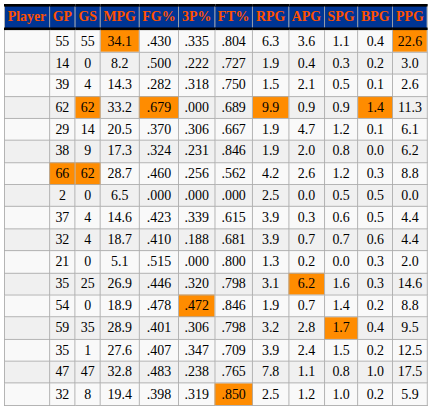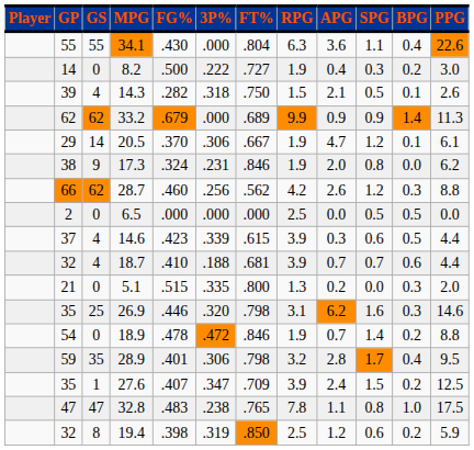 <table class="wikitable sortable" style="text-align:right;">
 <tr>
 <th style="background:#003594; color:#FE5000; border-top:#010101 3px solid; border-bottom:#010101 3px solid;">Player</th>
 <th style="background:#003594; color:#FE5000; border-top:#010101 3px solid; border-bottom:#010101 3px solid;">GP</th>
 <th style="background:#003594; color:#FE5000; border-top:#010101 3px solid; border-bottom:#010101 3px solid;">GS</th>
 <th style="background:#003594; color:#FE5000; border-top:#010101 3px solid; border-bottom:#010101 3px solid;">MPG</th>
 <th style="background:#003594; color:#FE5000; border-top:#010101 3px solid; border-bottom:#010101 3px solid;">FG%</th>
 <th style="background:#003594; color:#FE5000; border-top:#010101 3px solid; border-bottom:#010101 3px solid;">3P%</th>
 <th style="background:#003594; color:#FE5000; border-top:#010101 3px solid; border-bottom:#010101 3px solid;">FT%</th>
 <th style="background:#003594; color:#FE5000; border-top:#010101 3px solid; border-bottom:#010101 3px solid;">RPG</th>
 <th style="background:#003594; color:#FE5000; border-top:#010101 3px solid; border-bottom:#010101 3px solid;">APG</th>
 <th style="background:#003594; color:#FE5000; border-top:#010101 3px solid; border-bottom:#010101 3px solid;">SPG</th>
 <th style="background:#003594; color:#FE5000; border-top:#010101 3px solid; border-bottom:#010101 3px solid;">BPG</th>
 <th style="background:#003594; color:#FE5000; border-top:#010101 3px solid; border-bottom:#010101 3px solid;">PPG</th>
 </tr>
 <tr style="text-align:center;" bgcolor="">
 <td></td>
 <td>55</td>
 <td>55</td>
 <td style="background:#ff8c00;">34.1</td>
 <td>.430</td>
-<td>.335</td>
+<td>.000</td>
 <td>.804</td>
 <td>6.3</td>
 <td>3.6</td>
 <td>1.1</td>
 <td>0.4</td>
 <td style="background:#ff8c00;">22.6</td>
 </tr>
 <tr style="text-align:center; background:#f0f0f0;">
 <td></td>
 <td>14</td>
 <td>0</td>
 <td>8.2</td>
 <td>.500</td>
 <td>.222</td>
 <td>.727</td>
 <td>1.9</td>
 <td>0.4</td>
 <td>0.3</td>
 <td>0.2</td>
 <td>3.0</td>
 </tr>
 <tr style="text-align:center;" bgcolor="">
 <td></td>
 <td>39</td>
 <td>4</td>
 <td>14.3</td>
 <td>.282</td>
 <td>.318</td>
 <td>.750</td>
 <td>1.5</td>
 <td>2.1</td>
 <td>0.5</td>
 <td>0.1</td>
 <td>2.6</td>
 </tr>
 <tr style="text-align:center; background:#f0f0f0;">
 <td></td>
 <td>62</td>
 <td style="background:#ff8c00;">62</td>
 <td>33.2</td>
 <td style="background:#ff8c00;">.679</td>
 <td>.000</td>
 <td>.689</td>
 <td style="background:#ff8c00;">9.9</td>
 <td>0.9</td>
 <td>0.9</td>
 <td style="background:#ff8c00;">1.4</td>
 <td>11.3</td>
 </tr>
 <tr style="text-align:center;" bgcolor="">
 <td></td>
 <td>29</td>
 <td>14</td>
 <td>20.5</td>
 <td>.370</td>
 <td>.306</td>
 <td>.667</td>
 <td>1.9</td>
 <td>4.7</td>
 <td>1.2</td>
 <td>0.1</td>
 <td>6.1</td>
 </tr>
 <tr style="text-align:center; background:#f0f0f0;">
 <td></td>
 <td>38</td>
 <td>9</td>
 <td>17.3</td>
 <td>.324</td>
 <td>.231</td>
 <td>.846</td>
 <td>1.9</td>
 <td>2.0</td>
 <td>0.8</td>
 <td>0.0</td>
 <td>6.2</td>
 </tr>
 <tr style="text-align:center;" bgcolor="">
 <td></td>
 <td style="background:#ff8c00;">66</td>
 <td style="background:#ff8c00;">62</td>
 <td>28.7</td>
 <td>.460</td>
 <td>.256</td>
 <td>.562</td>
 <td>4.2</td>
 <td>2.6</td>
 <td>1.2</td>
 <td>0.3</td>
 <td>8.8</td>
 </tr>
 <tr style="text-align:center; background:#f0f0f0;">
 <td></td>
 <td>2</td>
 <td>0</td>
 <td>6.5</td>
 <td>.000</td>
 <td>.000</td>
 <td>.000</td>
 <td>2.5</td>
 <td>0.0</td>
 <td>0.5</td>
 <td>0.5</td>
 <td>0.0</td>
 </tr>
 <tr style="text-align:center;" bgcolor="">
 <td></td>
 <td>37</td>
 <td>4</td>
 <td>14.6</td>
 <td>.423</td>
 <td>.339</td>
 <td>.615</td>
 <td>3.9</td>
 <td>0.3</td>
 <td>0.6</td>
 <td>0.5</td>
 <td>4.4</td>
 </tr>
 <tr style="text-align:center; background:#f0f0f0;">
 <td></td>
 <td>32</td>
 <td>4</td>
 <td>18.7</td>
 <td>.410</td>
 <td>.188</td>
 <td>.681</td>
 <td>3.9</td>
 <td>0.7</td>
 <td>0.7</td>
 <td>0.6</td>
 <td>4.4</td>
 </tr>
 <tr style="text-align:center;" bgcolor="">
 <td></td>
 <td>21</td>
 <td>0</td>
 <td>5.1</td>
 <td>.515</td>
-<td>.000</td>
+<td>.335</td>
 <td>.800</td>
 <td>1.3</td>
 <td>0.2</td>
 <td>0.0</td>
 <td>0.3</td>
 <td>2.0</td>
 </tr>
 <tr style="text-align:center; background:#f0f0f0;">
 <td></td>
 <td>35</td>
 <td>25</td>
 <td>26.9</td>
 <td>.446</td>
 <td>.320</td>
 <td>.798</td>
 <td>3.1</td>
 <td style="background:#ff8c00;">6.2</td>
 <td>1.6</td>
 <td>0.3</td>
 <td>14.6</td>
 </tr>
 <tr style="text-align:center;" bgcolor="">
 <td></td>
 <td>54</td>
 <td>0</td>
 <td>18.9</td>
 <td>.478</td>
 <td style="background:#ff8c00;">.472</td>
 <td>.846</td>
 <td>1.9</td>
 <td>0.7</td>
 <td>1.4</td>
 <td>0.2</td>
 <td>8.8</td>
 </tr>
 <tr style="text-align:center; background:#f0f0f0;">
 <td></td>
 <td>59</td>
 <td>35</td>
 <td>28.9</td>
 <td>.401</td>
 <td>.306</td>
 <td>.798</td>
 <td>3.2</td>
 <td>2.8</td>
 <td style="background:#ff8c00;">1.7</td>
 <td>0.4</td>
 <td>9.5</td>
 </tr>
 <tr style="text-align:center;" bgcolor="">
 <td></td>
 <td>35</td>
 <td>1</td>
 <td>27.6</td>
 <td>.407</td>
 <td>.347</td>
 <td>.709</td>
 <td>3.9</td>
 <td>2.4</td>
 <td>1.5</td>
 <td>0.2</td>
 <td>12.5</td>
 </tr>
 <tr style="text-align:center; background:#f0f0f0;">
 <td></td>
 <td>47</td>
 <td>47</td>
 <td>32.8</td>
 <td>.483</td>
 <td>.238</td>
 <td>.765</td>
 <td>7.8</td>
 <td>1.1</td>
 <td>0.8</td>
 <td>1.0</td>
 <td>17.5</td>
 </tr>
 <tr style="text-align:center;" bgcolor="">
 <td></td>
 <td>32</td>
 <td>8</td>
 <td>19.4</td>
 <td>.398</td>
 <td>.319</td>
 <td style="background:#ff8c00;">.850</td>
 <td>2.5</td>
 <td>1.2</td>
-<td>1.0</td>
+<td>0.6</td>
 <td>0.2</td>
 <td>5.9</td>
 </tr>
 </table>
